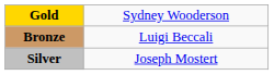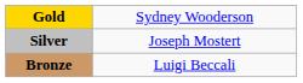 <table class="wikitable" style="text-align:center; " width="35%">
 <tr>
 <td bgcolor="gold"><strong>Gold</strong></td>
 <td><a href='#'>Sydney Wooderson</a><br>  <small><em></em></small></td>
 </tr>
 <tr>
+<td bgcolor="silver"><strong>Silver</strong></td>
+<td><a href='#'>Joseph Mostert</a><br>  <small><em></em></small></td>
+</tr>
+<tr>
 <td bgcolor="CC9966"><strong>Bronze</strong></td>
 <td><a href='#'>Luigi Beccali</a><br>  <small><em></em></small></td>
 </tr>
-<tr>
-<td bgcolor="silver"><strong>Silver</strong></td>
-<td><a href='#'>Joseph Mostert</a><br>  <small><em></em></small></td>
-</tr>
 </table>
